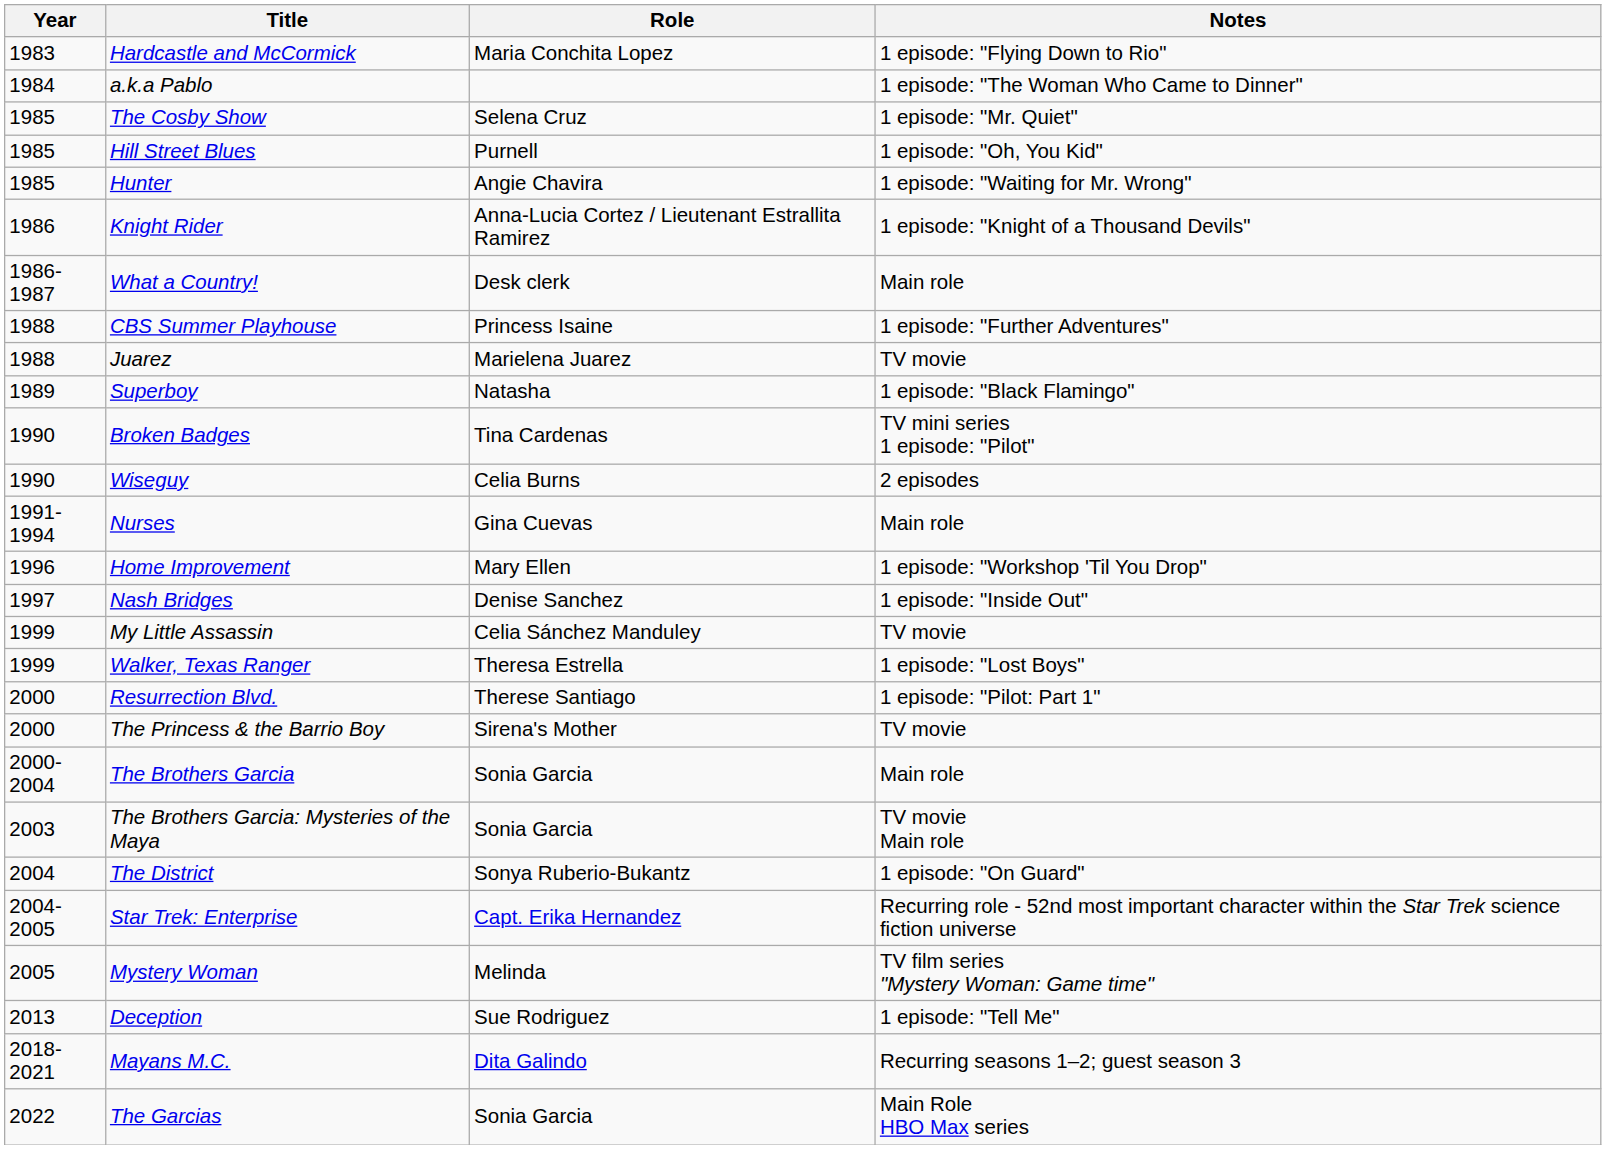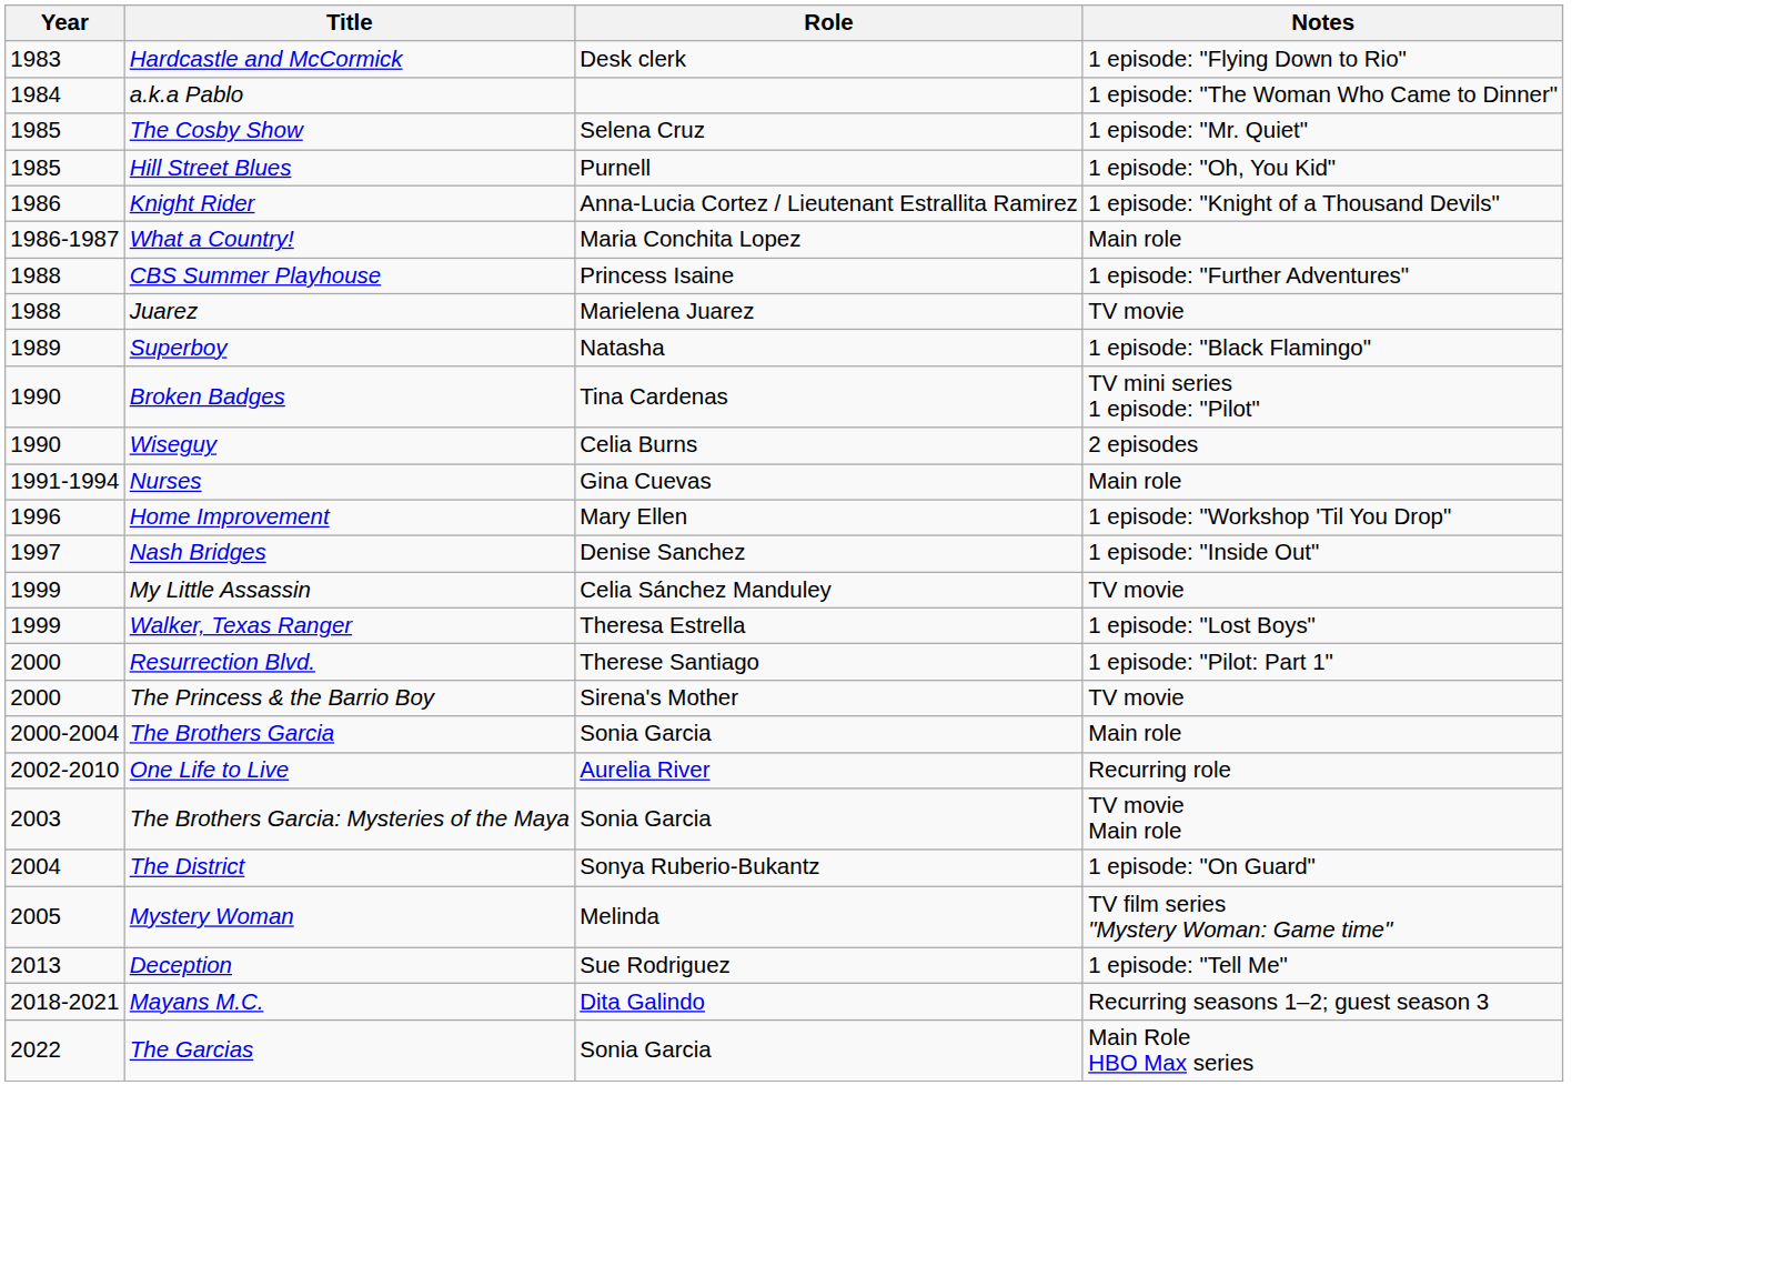 <table class="wikitable" style="font-size: 100%;">
 <tr>
 <th scope="col">Year</th>
 <th scope="col">Title</th>
 <th scope="col">Role</th>
 <th scope="col" class="unsortable">Notes</th>
 </tr>
 <tr>
 <td>1983</td>
 <td><em><a href='#'>Hardcastle and McCormick</a></em></td>
-<td>Maria Conchita Lopez</td>
+<td>Desk clerk</td>
 <td>1 episode: "Flying Down to Rio"</td>
 </tr>
 <tr>
 <td>1984</td>
 <td><em>a.k.a Pablo</em></td>
 <td></td>
 <td>1 episode: "The Woman Who Came to Dinner"</td>
 </tr>
 <tr>
 <td>1985</td>
 <td><em><a href='#'>The Cosby Show</a></em></td>
 <td>Selena Cruz</td>
 <td>1 episode: "Mr. Quiet"</td>
 </tr>
 <tr>
 <td>1985</td>
 <td><em><a href='#'>Hill Street Blues</a></em></td>
 <td>Purnell</td>
 <td>1 episode: "Oh, You Kid"</td>
 </tr>
 <tr>
-<td>1985</td>
-<td><em><a href='#'>Hunter</a></em></td>
-<td>Angie Chavira</td>
-<td>1 episode: "Waiting for Mr. Wrong"</td>
-</tr>
-<tr>
 <td>1986</td>
 <td><em><a href='#'>Knight Rider</a></em></td>
 <td>Anna-Lucia Cortez / Lieutenant Estrallita Ramirez</td>
 <td>1 episode: "Knight of a Thousand Devils"</td>
 </tr>
 <tr>
 <td>1986-1987</td>
 <td><em><a href='#'>What a Country!</a></em></td>
-<td>Desk clerk</td>
+<td>Maria Conchita Lopez</td>
 <td>Main role</td>
 </tr>
 <tr>
 <td>1988</td>
 <td><em><a href='#'>CBS Summer Playhouse</a></em></td>
 <td>Princess Isaine</td>
 <td>1 episode: "Further Adventures"</td>
 </tr>
 <tr>
 <td>1988</td>
 <td><em>Juarez</em></td>
 <td>Marielena Juarez</td>
 <td>TV movie</td>
 </tr>
 <tr>
 <td>1989</td>
 <td><em><a href='#'>Superboy</a></em></td>
 <td>Natasha</td>
 <td>1 episode: "Black Flamingo"</td>
 </tr>
 <tr>
 <td>1990</td>
 <td><em><a href='#'>Broken Badges</a></em></td>
 <td>Tina Cardenas</td>
 <td>TV mini series<br> 1 episode: "Pilot"</td>
 </tr>
 <tr>
 <td>1990</td>
 <td><em><a href='#'>Wiseguy</a></em></td>
 <td>Celia Burns</td>
 <td>2 episodes</td>
 </tr>
 <tr>
 <td>1991-1994</td>
 <td><em><a href='#'>Nurses</a></em></td>
 <td>Gina Cuevas</td>
 <td>Main role</td>
 </tr>
 <tr>
 <td>1996</td>
 <td><em><a href='#'>Home Improvement</a></em></td>
 <td>Mary Ellen</td>
 <td>1 episode: "Workshop 'Til You Drop"</td>
 </tr>
 <tr>
 <td>1997</td>
 <td><em><a href='#'>Nash Bridges</a></em></td>
 <td>Denise Sanchez</td>
 <td>1 episode: "Inside Out"</td>
 </tr>
 <tr>
 <td>1999</td>
 <td><em>My Little Assassin</em></td>
 <td>Celia Sánchez Manduley</td>
 <td>TV movie</td>
 </tr>
 <tr>
 <td>1999</td>
 <td><em><a href='#'>Walker, Texas Ranger</a></em></td>
 <td>Theresa Estrella</td>
 <td>1 episode: "Lost Boys"</td>
 </tr>
 <tr>
 <td>2000</td>
 <td><em><a href='#'>Resurrection Blvd.</a></em></td>
 <td>Therese Santiago</td>
 <td>1 episode: "Pilot: Part 1"</td>
 </tr>
 <tr>
 <td>2000</td>
 <td><em>The Princess & the Barrio Boy</em></td>
 <td>Sirena's Mother</td>
 <td>TV movie</td>
 </tr>
 <tr>
 <td>2000-2004</td>
 <td><em><a href='#'>The Brothers Garcia</a></em></td>
 <td>Sonia Garcia</td>
 <td>Main role</td>
 </tr>
 <tr>
+<td>2002-2010</td>
+<td><em><a href='#'>One Life to Live</a></em></td>
+<td><a href='#'>Aurelia River</a></td>
+<td>Recurring role</td>
+</tr>
+<tr>
 <td>2003</td>
 <td><em>The Brothers Garcia: Mysteries of the Maya </em></td>
 <td>Sonia Garcia</td>
 <td>TV movie<br>Main role</td>
 </tr>
 <tr>
 <td>2004</td>
 <td><em><a href='#'>The District</a></em></td>
 <td>Sonya Ruberio-Bukantz</td>
 <td>1 episode: "On Guard"</td>
-</tr>
-<tr>
-<td>2004-2005</td>
-<td><em><a href='#'>Star Trek: Enterprise</a></em></td>
-<td><a href='#'>Capt. Erika Hernandez</a></td>
-<td>Recurring role - 52nd most important character within the <em>Star Trek</em> science fiction universe</td>
 </tr>
 <tr>
 <td>2005</td>
 <td><em><a href='#'>Mystery Woman</a></em></td>
 <td>Melinda</td>
 <td>TV film series<br><em>"Mystery Woman: Game time"</em></td>
 </tr>
 <tr>
 <td>2013</td>
 <td><em><a href='#'>Deception</a></em></td>
 <td>Sue Rodriguez</td>
 <td>1 episode: "Tell Me"</td>
 </tr>
 <tr>
 <td>2018-2021</td>
 <td><em><a href='#'>Mayans M.C.</a></em></td>
 <td><a href='#'>Dita Galindo</a></td>
 <td>Recurring seasons 1–2; guest season 3</td>
 </tr>
 <tr>
 <td>2022</td>
 <td><em><a href='#'>The Garcias</a></em></td>
 <td>Sonia Garcia</td>
 <td>Main Role<br><a href='#'>HBO Max</a> series</td>
 </tr>
 </table>
